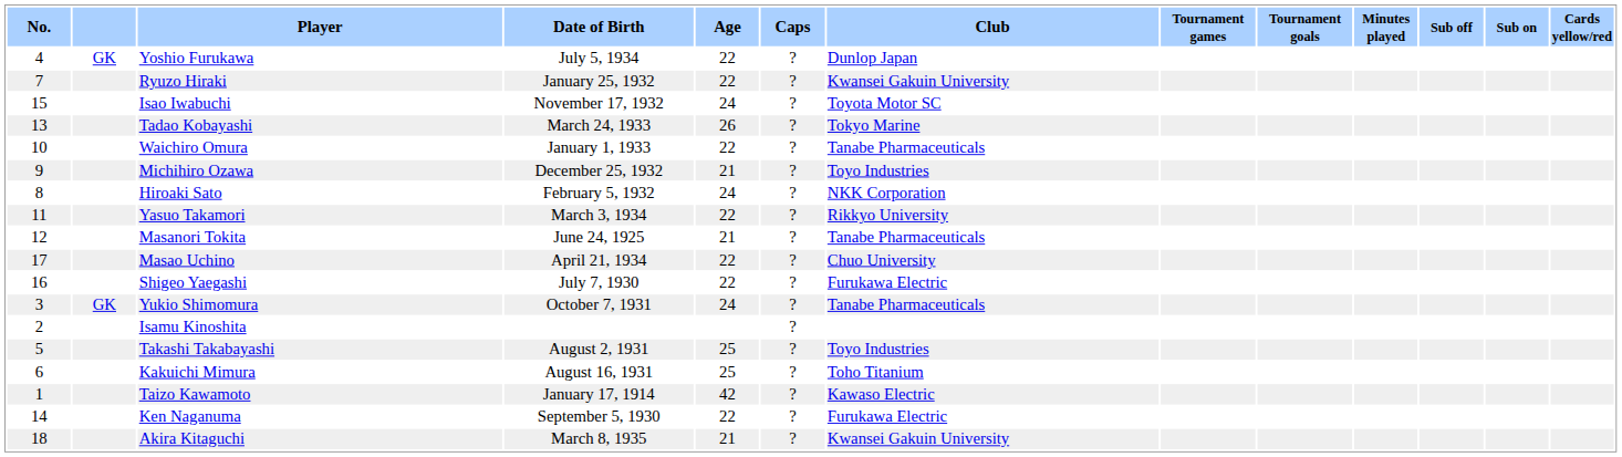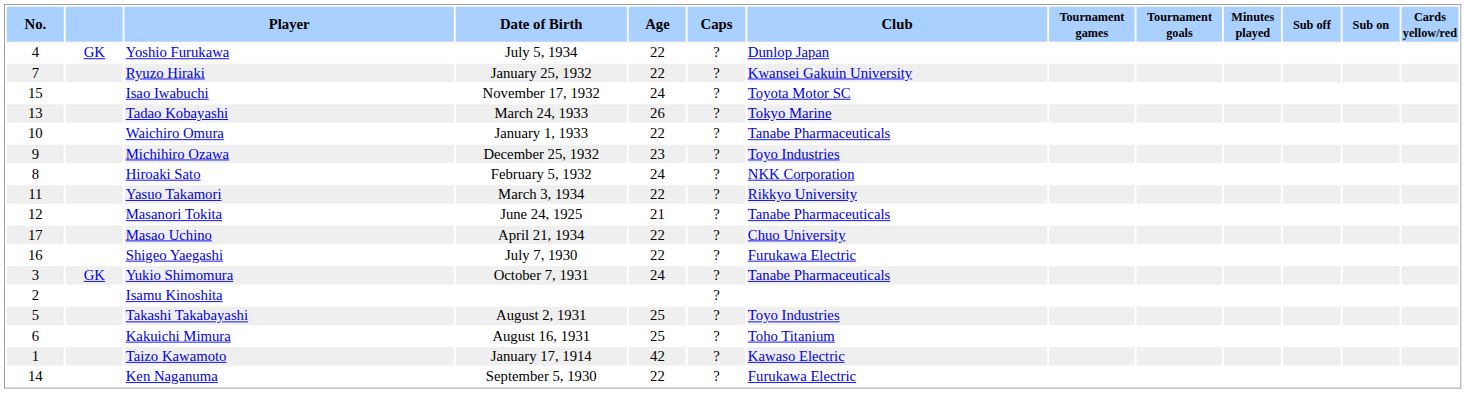 <table border="0"  style="width:100%; border:1px solid #999; background:#fff; text-align:center;">
 <tr style="text-align:center; background:#aad0ff;">
 <th width=4%>No.</th>
 <th width=4%></th>
 <th width=23%>Player</th>
 <th width=12%>Date of Birth</th>
 <th width=4%>Age</th>
 <th width=4%>Caps</th>
 <th width=21%>Club</th>
 <th width=6%><small>Tournament<br>games</small></th>
 <th width=6%><small>Tournament<br>goals</small></th>
 <th width=4%><small>Minutes<br>played</small></th>
 <th width=4%><small>Sub off</small></th>
 <th width=4%><small>Sub on</small></th>
 <th width=4%><small>Cards<br>yellow/red</small></th>
 </tr>
 <tr>
 <td>4</td>
 <td><a href='#'>GK</a></td>
 <td align="left"><a href='#'>Yoshio Furukawa</a></td>
 <td>July 5, 1934</td>
 <td>22</td>
 <td>?</td>
 <td align="left"> <a href='#'>Dunlop Japan</a></td>
 <td></td>
 <td></td>
 <td></td>
 <td></td>
 <td></td>
 <td></td>
 </tr>
 <tr style="background:#efefef;">
 <td>7</td>
 <td></td>
 <td align="left"><a href='#'>Ryuzo Hiraki</a></td>
 <td>January 25, 1932</td>
 <td>22</td>
 <td>?</td>
 <td align="left"> <a href='#'>Kwansei Gakuin University</a></td>
 <td></td>
 <td></td>
 <td></td>
 <td></td>
 <td></td>
 <td></td>
 </tr>
 <tr>
 <td>15</td>
 <td></td>
 <td align="left"><a href='#'>Isao Iwabuchi</a></td>
 <td>November 17, 1932</td>
 <td>24</td>
 <td>?</td>
 <td align="left"> <a href='#'>Toyota Motor SC</a></td>
 <td></td>
 <td></td>
 <td></td>
 <td></td>
 <td></td>
 <td></td>
 </tr>
 <tr style="background:#efefef;">
 <td>13</td>
 <td></td>
 <td align="left"><a href='#'>Tadao Kobayashi</a></td>
 <td>March 24, 1933</td>
 <td>26</td>
 <td>?</td>
 <td align="left"> <a href='#'>Tokyo Marine</a></td>
 <td></td>
 <td></td>
 <td></td>
 <td></td>
 <td></td>
 <td></td>
 </tr>
 <tr>
 <td>10</td>
 <td></td>
 <td align="left"><a href='#'>Waichiro Omura</a></td>
 <td>January 1, 1933</td>
 <td>22</td>
 <td>?</td>
 <td align="left"> <a href='#'>Tanabe Pharmaceuticals</a></td>
 <td></td>
 <td></td>
 <td></td>
 <td></td>
 <td></td>
 <td></td>
 </tr>
 <tr style="background:#efefef;">
 <td>9</td>
 <td></td>
 <td align="left"><a href='#'>Michihiro Ozawa</a></td>
 <td>December 25, 1932</td>
-<td>21</td>
+<td>23</td>
 <td>?</td>
 <td align="left"> <a href='#'>Toyo Industries</a></td>
 <td></td>
 <td></td>
 <td></td>
 <td></td>
 <td></td>
 <td></td>
 </tr>
 <tr>
 <td>8</td>
 <td></td>
 <td align="left"><a href='#'>Hiroaki Sato</a></td>
 <td>February 5, 1932</td>
 <td>24</td>
 <td>?</td>
 <td align="left"> <a href='#'>NKK Corporation</a></td>
 <td></td>
 <td></td>
 <td></td>
 <td></td>
 <td></td>
 <td></td>
 </tr>
 <tr style="background:#efefef;">
 <td>11</td>
 <td></td>
 <td align="left"><a href='#'>Yasuo Takamori</a></td>
 <td>March 3, 1934</td>
 <td>22</td>
 <td>?</td>
 <td align="left"> <a href='#'>Rikkyo University</a></td>
 <td></td>
 <td></td>
 <td></td>
 <td></td>
 <td></td>
 <td></td>
 </tr>
 <tr>
 <td>12</td>
 <td></td>
 <td align="left"><a href='#'>Masanori Tokita</a></td>
 <td>June 24, 1925</td>
 <td>21</td>
 <td>?</td>
 <td align="left"> <a href='#'>Tanabe Pharmaceuticals</a></td>
 <td></td>
 <td></td>
 <td></td>
 <td></td>
 <td></td>
 <td></td>
 </tr>
 <tr style="background:#efefef;">
 <td>17</td>
 <td></td>
 <td align="left"><a href='#'>Masao Uchino</a></td>
 <td>April 21, 1934</td>
 <td>22</td>
 <td>?</td>
 <td align="left"> <a href='#'>Chuo University</a></td>
 <td></td>
 <td></td>
 <td></td>
 <td></td>
 <td></td>
 <td></td>
 </tr>
 <tr>
 <td>16</td>
 <td></td>
 <td align="left"><a href='#'>Shigeo Yaegashi</a></td>
 <td>July 7, 1930</td>
 <td>22</td>
 <td>?</td>
 <td align="left"> <a href='#'>Furukawa Electric</a></td>
 <td></td>
 <td></td>
 <td></td>
 <td></td>
 <td></td>
 <td></td>
 </tr>
 <tr style="background:#efefef;">
 <td>3</td>
 <td><a href='#'>GK</a></td>
 <td align="left"><a href='#'>Yukio Shimomura</a></td>
 <td>October 7, 1931</td>
 <td>24</td>
 <td>?</td>
 <td align="left"> <a href='#'>Tanabe Pharmaceuticals</a></td>
 <td></td>
 <td></td>
 <td></td>
 <td></td>
 <td></td>
 <td></td>
 </tr>
 <tr>
 <td>2</td>
 <td></td>
 <td align="left"><a href='#'>Isamu Kinoshita</a></td>
 <td></td>
 <td></td>
 <td>?</td>
 <td align="left"></td>
 <td></td>
 <td></td>
 <td></td>
 <td></td>
 <td></td>
 <td></td>
 </tr>
 <tr style="background:#efefef;">
 <td>5</td>
 <td></td>
 <td align="left"><a href='#'>Takashi Takabayashi</a></td>
 <td>August 2, 1931</td>
 <td>25</td>
 <td>?</td>
 <td align="left"> <a href='#'>Toyo Industries</a></td>
 <td></td>
 <td></td>
 <td></td>
 <td></td>
 <td></td>
 <td></td>
 </tr>
 <tr>
 <td>6</td>
 <td></td>
 <td align="left"><a href='#'>Kakuichi Mimura</a></td>
 <td>August 16, 1931</td>
 <td>25</td>
 <td>?</td>
 <td align="left"> <a href='#'>Toho Titanium</a></td>
 <td></td>
 <td></td>
 <td></td>
 <td></td>
 <td></td>
 <td></td>
 </tr>
 <tr style="background:#efefef;">
 <td>1</td>
 <td></td>
 <td align="left"><a href='#'>Taizo Kawamoto</a></td>
 <td>January 17, 1914</td>
 <td>42</td>
 <td>?</td>
 <td align="left"> <a href='#'>Kawaso Electric</a></td>
 <td></td>
 <td></td>
 <td></td>
 <td></td>
 <td></td>
 <td></td>
 </tr>
 <tr>
 <td>14</td>
 <td></td>
 <td align="left"><a href='#'>Ken Naganuma</a></td>
 <td>September 5, 1930</td>
 <td>22</td>
 <td>?</td>
 <td align="left"> <a href='#'>Furukawa Electric</a></td>
 <td></td>
 <td></td>
 <td></td>
 <td></td>
 <td></td>
 <td></td>
 </tr>
-<tr style="background:#efefef;">
-<td>18</td>
-<td></td>
-<td align="left"><a href='#'>Akira Kitaguchi</a></td>
-<td>March 8, 1935</td>
-<td>21</td>
-<td>?</td>
-<td align="left"> <a href='#'>Kwansei Gakuin University</a></td>
-<td></td>
-<td></td>
-<td></td>
-<td></td>
-<td></td>
-<td></td>
-</tr>
 </table>
